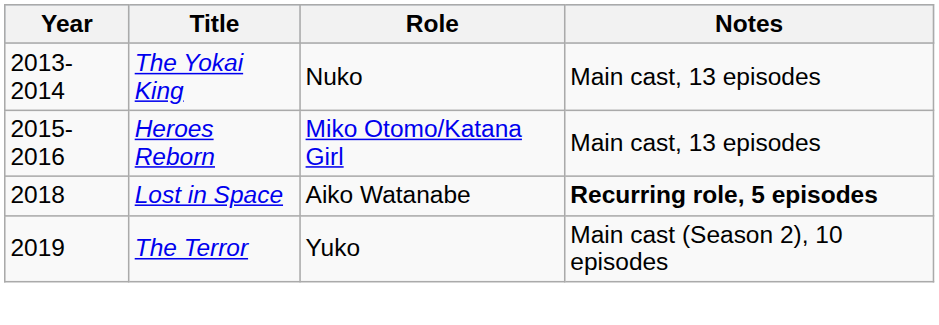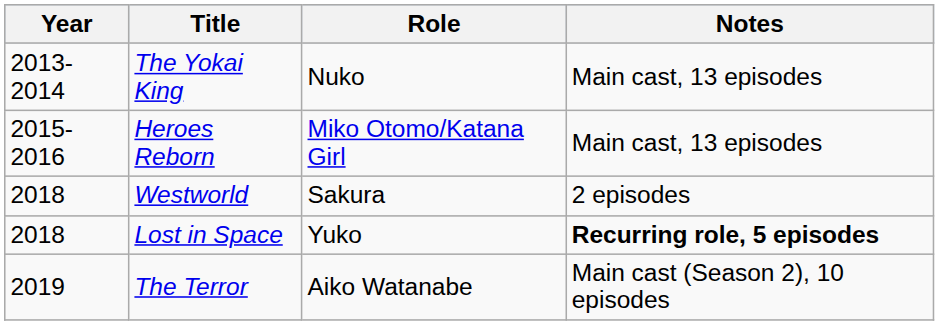 <table class="wikitable">
 <tr style="background:#b0c4de; text-align:center;">
 <th>Year</th>
 <th>Title</th>
 <th>Role</th>
 <th>Notes</th>
 </tr>
 <tr>
 <td>2013-2014</td>
 <td><em><a href='#'>The Yokai King</a></em></td>
 <td>Nuko</td>
 <td>Main cast, 13 episodes</td>
 </tr>
 <tr>
 <td>2015-2016</td>
 <td><em><a href='#'>Heroes Reborn</a></em></td>
 <td><a href='#'>Miko Otomo/Katana Girl</a></td>
 <td>Main cast, 13 episodes</td>
 </tr>
 <tr>
 <td>2018</td>
+<td><em><a href='#'>Westworld</a></em></td>
+<td>Sakura</td>
+<td>2 episodes</td>
+</tr>
+<tr>
+<td>2018</td>
 <td><em><a href='#'>Lost in Space</a></em></td>
-<td>Aiko Watanabe</td>
+<td>Yuko</td>
 <td><strong>Recurring role, 5 episodes</strong></td>
 </tr>
 <tr>
 <td>2019</td>
 <td><em><a href='#'>The Terror</a></em></td>
-<td>Yuko</td>
+<td>Aiko Watanabe</td>
 <td>Main cast (Season 2), 10 episodes</td>
 </tr>
 </table>
